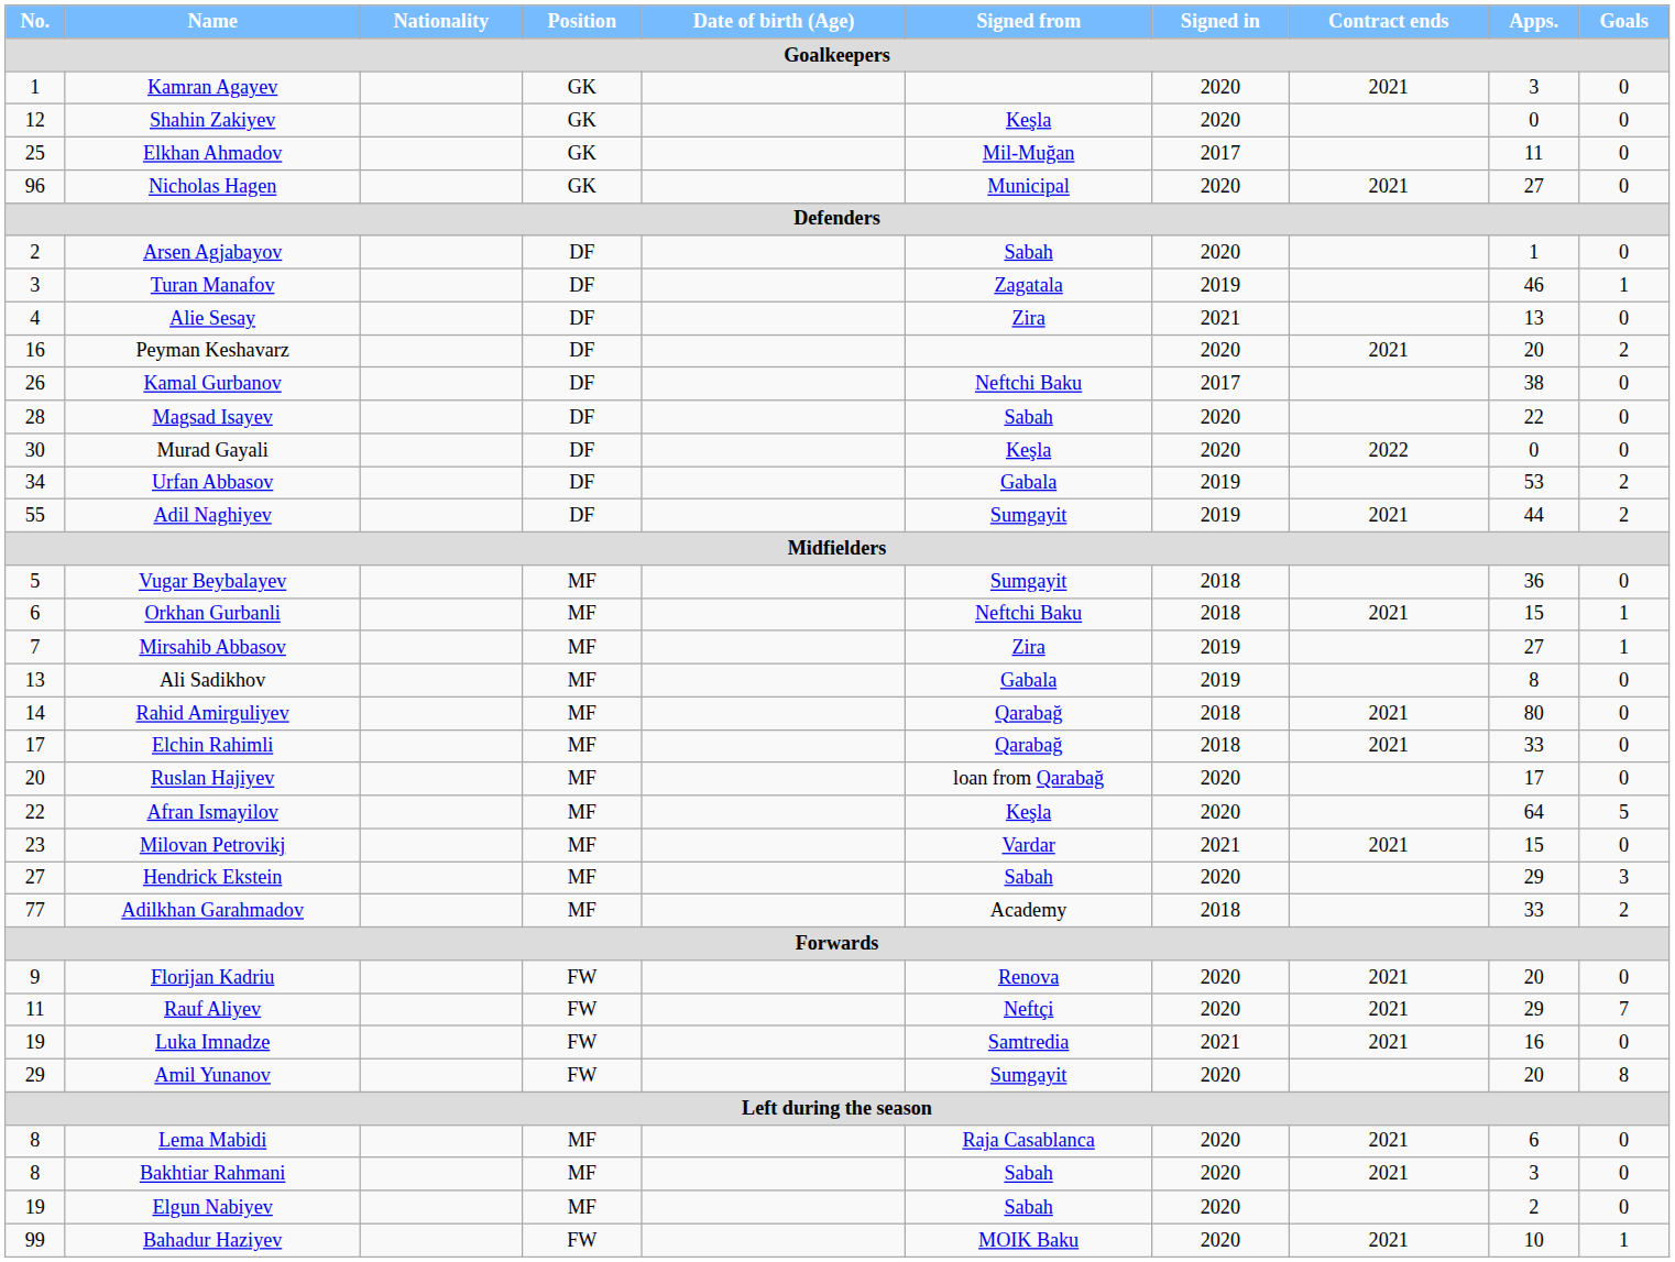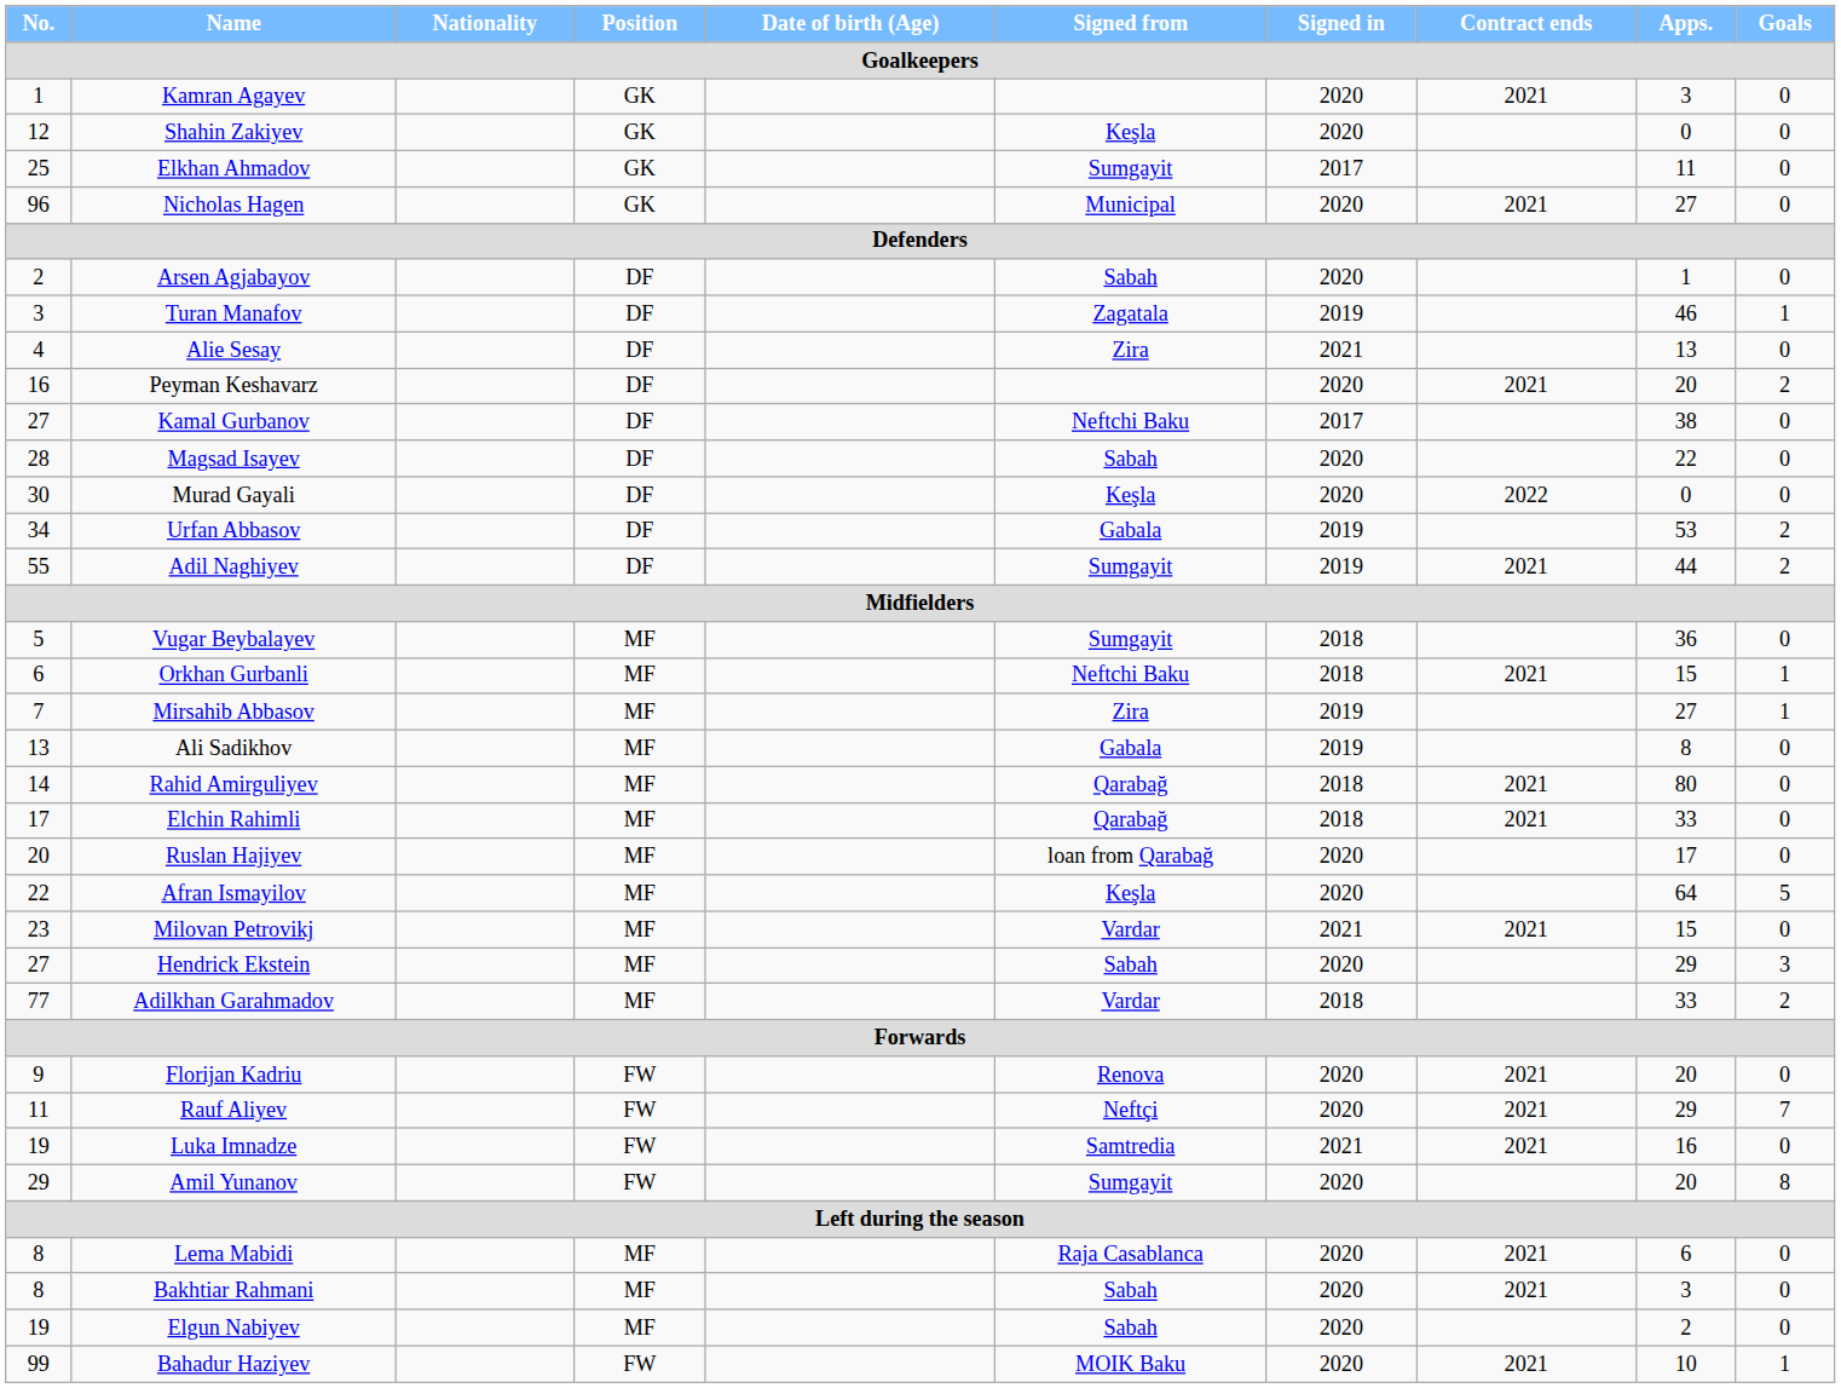 <table class="wikitable"  style="text-align:center; font-size:90%; width:95%;">
 <tr>
 <th style="background:#77BBFF; color:#FFFFFF; text-align:center;">No.</th>
 <th style="background:#77BBFF; color:#FFFFFF; text-align:center;">Name</th>
 <th style="background:#77BBFF; color:#FFFFFF; text-align:center;">Nationality</th>
 <th style="background:#77BBFF; color:#FFFFFF; text-align:center;">Position</th>
 <th style="background:#77BBFF; color:#FFFFFF; text-align:center;">Date of birth (Age)</th>
 <th style="background:#77BBFF; color:#FFFFFF; text-align:center;">Signed from</th>
 <th style="background:#77BBFF; color:#FFFFFF; text-align:center;">Signed in</th>
 <th style="background:#77BBFF; color:#FFFFFF; text-align:center;">Contract ends</th>
 <th style="background:#77BBFF; color:#FFFFFF; text-align:center;">Apps.</th>
 <th style="background:#77BBFF; color:#FFFFFF; text-align:center;">Goals</th>
 </tr>
 <tr>
 <th colspan="11"  style="background:#dcdcdc; text-align:center;">Goalkeepers</th>
 </tr>
 <tr>
 <td>1</td>
 <td><a href='#'>Kamran Agayev</a></td>
 <td></td>
 <td>GK</td>
 <td></td>
 <td></td>
 <td>2020</td>
 <td>2021</td>
 <td>3</td>
 <td>0</td>
 </tr>
 <tr>
 <td>12</td>
 <td><a href='#'>Shahin Zakiyev</a></td>
 <td></td>
 <td>GK</td>
 <td></td>
 <td><a href='#'>Keşla</a></td>
 <td>2020</td>
 <td></td>
 <td>0</td>
 <td>0</td>
 </tr>
 <tr>
 <td>25</td>
 <td><a href='#'>Elkhan Ahmadov</a></td>
 <td></td>
 <td>GK</td>
 <td></td>
-<td><a href='#'>Mil-Muğan</a></td>
+<td><a href='#'>Sumgayit</a></td>
 <td>2017</td>
 <td></td>
 <td>11</td>
 <td>0</td>
 </tr>
 <tr>
 <td>96</td>
 <td><a href='#'>Nicholas Hagen</a></td>
 <td></td>
 <td>GK</td>
 <td></td>
 <td><a href='#'>Municipal</a></td>
 <td>2020</td>
 <td>2021</td>
 <td>27</td>
 <td>0</td>
 </tr>
 <tr>
 <th colspan="11"  style="background:#dcdcdc; text-align:center;">Defenders</th>
 </tr>
 <tr>
 <td>2</td>
 <td><a href='#'>Arsen Agjabayov</a></td>
 <td></td>
 <td>DF</td>
 <td></td>
 <td><a href='#'>Sabah</a></td>
 <td>2020</td>
 <td></td>
 <td>1</td>
 <td>0</td>
 </tr>
 <tr>
 <td>3</td>
 <td><a href='#'>Turan Manafov</a></td>
 <td></td>
 <td>DF</td>
 <td></td>
 <td><a href='#'>Zagatala</a></td>
 <td>2019</td>
 <td></td>
 <td>46</td>
 <td>1</td>
 </tr>
 <tr>
 <td>4</td>
 <td><a href='#'>Alie Sesay</a></td>
 <td></td>
 <td>DF</td>
 <td></td>
 <td><a href='#'>Zira</a></td>
 <td>2021</td>
 <td></td>
 <td>13</td>
 <td>0</td>
 </tr>
 <tr>
 <td>16</td>
 <td>Peyman Keshavarz</td>
 <td></td>
 <td>DF</td>
 <td></td>
 <td></td>
 <td>2020</td>
 <td>2021</td>
 <td>20</td>
 <td>2</td>
 </tr>
 <tr>
-<td>26</td>
+<td>27</td>
 <td><a href='#'>Kamal Gurbanov</a></td>
 <td></td>
 <td>DF</td>
 <td></td>
 <td><a href='#'>Neftchi Baku</a></td>
 <td>2017</td>
 <td></td>
 <td>38</td>
 <td>0</td>
 </tr>
 <tr>
 <td>28</td>
 <td><a href='#'>Magsad Isayev</a></td>
 <td></td>
 <td>DF</td>
 <td></td>
 <td><a href='#'>Sabah</a></td>
 <td>2020</td>
 <td></td>
 <td>22</td>
 <td>0</td>
 </tr>
 <tr>
 <td>30</td>
 <td>Murad Gayali</td>
 <td></td>
 <td>DF</td>
 <td></td>
 <td><a href='#'>Keşla</a></td>
 <td>2020</td>
 <td>2022</td>
 <td>0</td>
 <td>0</td>
 </tr>
 <tr>
 <td>34</td>
 <td><a href='#'>Urfan Abbasov</a></td>
 <td></td>
 <td>DF</td>
 <td></td>
 <td><a href='#'>Gabala</a></td>
 <td>2019</td>
 <td></td>
 <td>53</td>
 <td>2</td>
 </tr>
 <tr>
 <td>55</td>
 <td><a href='#'>Adil Naghiyev</a></td>
 <td></td>
 <td>DF</td>
 <td></td>
 <td><a href='#'>Sumgayit</a></td>
 <td>2019</td>
 <td>2021</td>
 <td>44</td>
 <td>2</td>
 </tr>
 <tr>
 <th colspan="11"  style="background:#dcdcdc; text-align:center;">Midfielders</th>
 </tr>
 <tr>
 <td>5</td>
 <td><a href='#'>Vugar Beybalayev</a></td>
 <td></td>
 <td>MF</td>
 <td></td>
 <td><a href='#'>Sumgayit</a></td>
 <td>2018</td>
 <td></td>
 <td>36</td>
 <td>0</td>
 </tr>
 <tr>
 <td>6</td>
 <td><a href='#'>Orkhan Gurbanli</a></td>
 <td></td>
 <td>MF</td>
 <td></td>
 <td><a href='#'>Neftchi Baku</a></td>
 <td>2018</td>
 <td>2021</td>
 <td>15</td>
 <td>1</td>
 </tr>
 <tr>
 <td>7</td>
 <td><a href='#'>Mirsahib Abbasov</a></td>
 <td></td>
 <td>MF</td>
 <td></td>
 <td><a href='#'>Zira</a></td>
 <td>2019</td>
 <td></td>
 <td>27</td>
 <td>1</td>
 </tr>
 <tr>
 <td>13</td>
 <td>Ali Sadikhov</td>
 <td></td>
 <td>MF</td>
 <td></td>
 <td><a href='#'>Gabala</a></td>
 <td>2019</td>
 <td></td>
 <td>8</td>
 <td>0</td>
 </tr>
 <tr>
 <td>14</td>
 <td><a href='#'>Rahid Amirguliyev</a></td>
 <td></td>
 <td>MF</td>
 <td></td>
 <td><a href='#'>Qarabağ</a></td>
 <td>2018</td>
 <td>2021</td>
 <td>80</td>
 <td>0</td>
 </tr>
 <tr>
 <td>17</td>
 <td><a href='#'>Elchin Rahimli</a></td>
 <td></td>
 <td>MF</td>
 <td></td>
 <td><a href='#'>Qarabağ</a></td>
 <td>2018</td>
 <td>2021</td>
 <td>33</td>
 <td>0</td>
 </tr>
 <tr>
 <td>20</td>
 <td><a href='#'>Ruslan Hajiyev</a></td>
 <td></td>
 <td>MF</td>
 <td></td>
 <td>loan from <a href='#'> Qarabağ</a></td>
 <td>2020</td>
 <td></td>
 <td>17</td>
 <td>0</td>
 </tr>
 <tr>
 <td>22</td>
 <td><a href='#'>Afran Ismayilov</a></td>
 <td></td>
 <td>MF</td>
 <td></td>
 <td><a href='#'>Keşla</a></td>
 <td>2020</td>
 <td></td>
 <td>64</td>
 <td>5</td>
 </tr>
 <tr>
 <td>23</td>
 <td><a href='#'>Milovan Petrovikj</a></td>
 <td></td>
 <td>MF</td>
 <td></td>
 <td><a href='#'>Vardar</a></td>
 <td>2021</td>
 <td>2021</td>
 <td>15</td>
 <td>0</td>
 </tr>
 <tr>
 <td>27</td>
 <td><a href='#'>Hendrick Ekstein</a></td>
 <td></td>
 <td>MF</td>
 <td></td>
 <td><a href='#'>Sabah</a></td>
 <td>2020</td>
 <td></td>
 <td>29</td>
 <td>3</td>
 </tr>
 <tr>
 <td>77</td>
 <td><a href='#'>Adilkhan Garahmadov</a></td>
 <td></td>
 <td>MF</td>
 <td></td>
-<td>Academy</td>
+<td><a href='#'>Vardar</a></td>
 <td>2018</td>
 <td></td>
 <td>33</td>
 <td>2</td>
 </tr>
 <tr>
 <th colspan="11"  style="background:#dcdcdc; text-align:center;">Forwards</th>
 </tr>
 <tr>
 <td>9</td>
 <td><a href='#'>Florijan Kadriu</a></td>
 <td></td>
 <td>FW</td>
 <td></td>
 <td><a href='#'>Renova</a></td>
 <td>2020</td>
 <td>2021</td>
 <td>20</td>
 <td>0</td>
 </tr>
 <tr>
 <td>11</td>
 <td><a href='#'>Rauf Aliyev</a></td>
 <td></td>
 <td>FW</td>
 <td></td>
 <td><a href='#'>Neftçi</a></td>
 <td>2020</td>
 <td>2021</td>
 <td>29</td>
 <td>7</td>
 </tr>
 <tr>
 <td>19</td>
 <td><a href='#'>Luka Imnadze</a></td>
 <td></td>
 <td>FW</td>
 <td></td>
 <td><a href='#'>Samtredia</a></td>
 <td>2021</td>
 <td>2021</td>
 <td>16</td>
 <td>0</td>
 </tr>
 <tr>
 <td>29</td>
 <td><a href='#'>Amil Yunanov</a></td>
 <td></td>
 <td>FW</td>
 <td></td>
 <td><a href='#'>Sumgayit</a></td>
 <td>2020</td>
 <td></td>
 <td>20</td>
 <td>8</td>
 </tr>
 <tr>
 <th colspan="11"  style="background:#dcdcdc; text-align:center;">Left during the season</th>
 </tr>
 <tr>
 <td>8</td>
 <td><a href='#'>Lema Mabidi</a></td>
 <td></td>
 <td>MF</td>
 <td></td>
 <td><a href='#'>Raja Casablanca</a></td>
 <td>2020</td>
 <td>2021</td>
 <td>6</td>
 <td>0</td>
 </tr>
 <tr>
 <td>8</td>
 <td><a href='#'>Bakhtiar Rahmani</a></td>
 <td></td>
 <td>MF</td>
 <td></td>
 <td><a href='#'>Sabah</a></td>
 <td>2020</td>
 <td>2021</td>
 <td>3</td>
 <td>0</td>
 </tr>
 <tr>
 <td>19</td>
 <td><a href='#'>Elgun Nabiyev</a></td>
 <td></td>
 <td>MF</td>
 <td></td>
 <td><a href='#'>Sabah</a></td>
 <td>2020</td>
 <td></td>
 <td>2</td>
 <td>0</td>
 </tr>
 <tr>
 <td>99</td>
 <td><a href='#'>Bahadur Haziyev</a></td>
 <td></td>
 <td>FW</td>
 <td></td>
 <td><a href='#'>MOIK Baku</a></td>
 <td>2020</td>
 <td>2021</td>
 <td>10</td>
 <td>1</td>
 </tr>
 </table>
